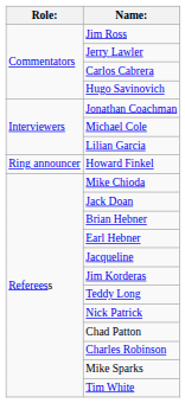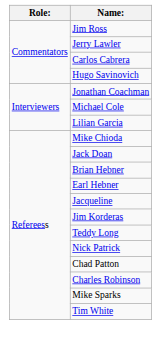 <table class=wikitable style="font-size:85%; margin: 0.5em 0 0.5em 1em; float: right; clear: right;">
 <tr>
 <th>Role:</th>
 <th>Name:</th>
 </tr>
 <tr>
 <td rowspan=4><a href='#'>Commentators</a></td>
 <td><a href='#'>Jim Ross</a></td>
 </tr>
 <tr>
 <td><a href='#'>Jerry Lawler</a></td>
 </tr>
 <tr>
 <td><a href='#'>Carlos Cabrera</a> </td>
 </tr>
 <tr>
 <td><a href='#'>Hugo Savinovich</a> </td>
 </tr>
 <tr>
 <td rowspan=3><a href='#'>Interviewers</a></td>
 <td><a href='#'>Jonathan Coachman</a></td>
 </tr>
 <tr>
 <td><a href='#'>Michael Cole</a></td>
 </tr>
 <tr>
 <td><a href='#'>Lilian Garcia</a></td>
-</tr>
-<tr>
-<td><a href='#'>Ring announcer</a></td>
-<td><a href='#'>Howard Finkel</a></td>
 </tr>
 <tr>
 <td rowspan=12><a href='#'>Referees</a>s</td>
 <td><a href='#'>Mike Chioda</a></td>
 </tr>
 <tr>
 <td><a href='#'>Jack Doan</a></td>
 </tr>
 <tr>
 <td><a href='#'>Brian Hebner</a></td>
 </tr>
 <tr>
 <td><a href='#'>Earl Hebner</a></td>
 </tr>
 <tr>
 <td><a href='#'>Jacqueline</a></td>
 </tr>
 <tr>
 <td><a href='#'>Jim Korderas</a></td>
 </tr>
 <tr>
 <td><a href='#'>Teddy Long</a></td>
 </tr>
 <tr>
 <td><a href='#'>Nick Patrick</a></td>
 </tr>
 <tr>
 <td>Chad Patton</td>
 </tr>
 <tr>
 <td><a href='#'>Charles Robinson</a></td>
 </tr>
 <tr>
 <td>Mike Sparks</td>
 </tr>
 <tr>
 <td><a href='#'>Tim White</a></td>
 </tr>
 </table>
